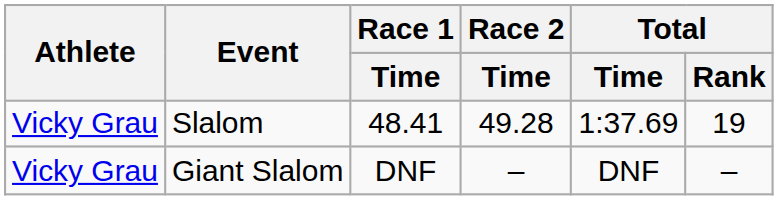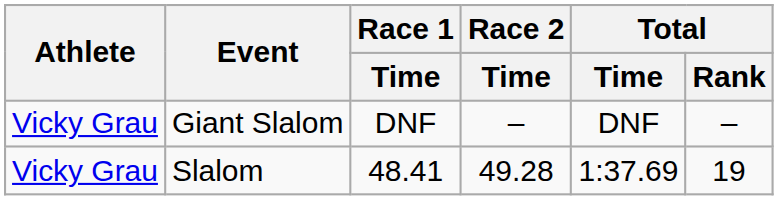 <table class="wikitable" style="font-size:90%">
 <tr>
 <th rowspan="2">Athlete</th>
 <th rowspan="2">Event</th>
 <th>Race 1</th>
 <th>Race 2</th>
 <th colspan="2">Total</th>
 </tr>
 <tr>
 <th>Time</th>
 <th>Time</th>
 <th>Time</th>
 <th>Rank</th>
 </tr>
 <tr>
 <td><a href='#'>Vicky Grau</a></td>
+<td>Giant Slalom</td>
+<td align="center">DNF</td>
+<td align="center">–</td>
+<td align="center">DNF</td>
+<td align="center">–</td>
+</tr>
+<tr>
+<td><a href='#'>Vicky Grau</a></td>
 <td>Slalom</td>
 <td align="center">48.41</td>
 <td align="center">49.28</td>
 <td align="center">1:37.69</td>
 <td align="center">19</td>
 </tr>
-<tr>
-<td><a href='#'>Vicky Grau</a></td>
-<td>Giant Slalom</td>
-<td align="center">DNF</td>
-<td align="center">–</td>
-<td align="center">DNF</td>
-<td align="center">–</td>
-</tr>
 </table>
